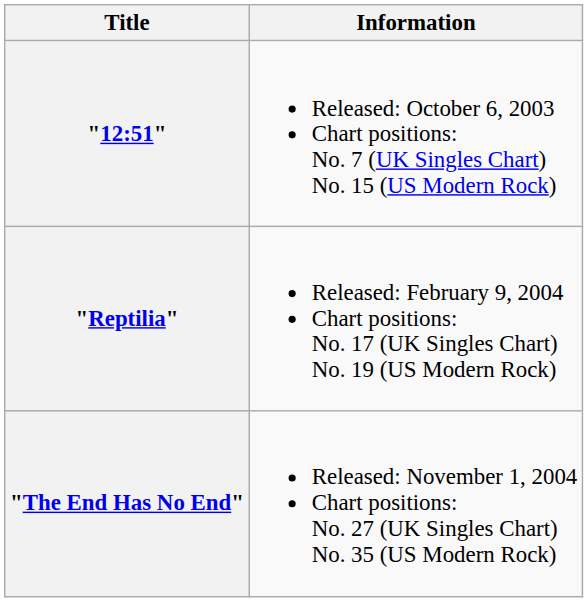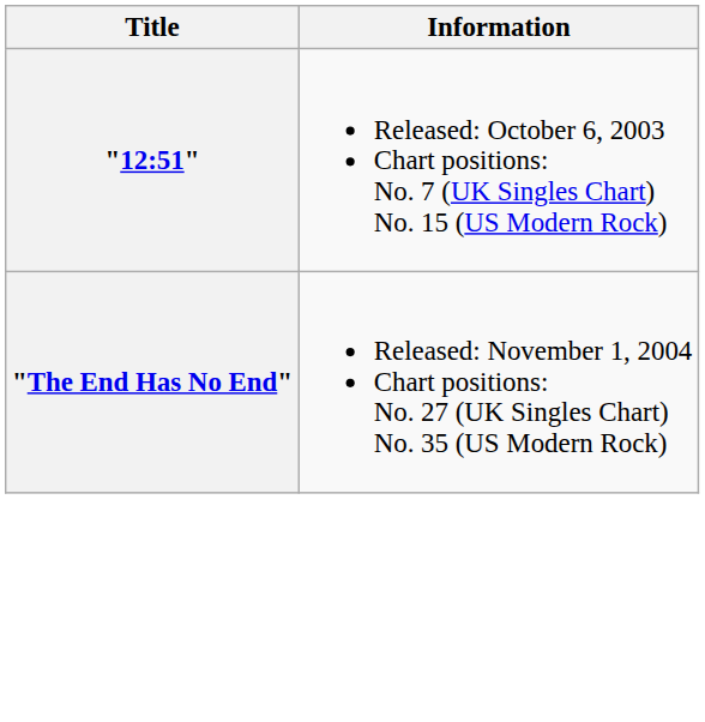 <table class="wikitable plainrowheaders">
 <tr>
 <th scope="col">Title</th>
 <th scope="col">Information</th>
 </tr>
 <tr>
 <th scope="row">"<a href='#'>12:51</a>"</th>
 <td><br><ul><li>Released: October 6, 2003</li><li>Chart positions:<br>No. 7 (<a href='#'>UK Singles Chart</a>)<br>No. 15 (<a href='#'>US Modern Rock</a>)</li></ul></td>
 </tr>
 <tr>
-<th scope="row">"<a href='#'>Reptilia</a>"</th>
-<td><br><ul><li>Released: February 9, 2004</li><li>Chart positions:<br>No. 17 (UK Singles Chart)<br>No. 19 (US Modern Rock)</li></ul></td>
-</tr>
-<tr>
 <th scope="row">"<a href='#'>The End Has No End</a>"</th>
 <td><br><ul><li>Released: November 1, 2004</li><li>Chart positions:<br>No. 27 (UK Singles Chart)<br>No. 35 (US Modern Rock)</li></ul></td>
 </tr>
 </table>
